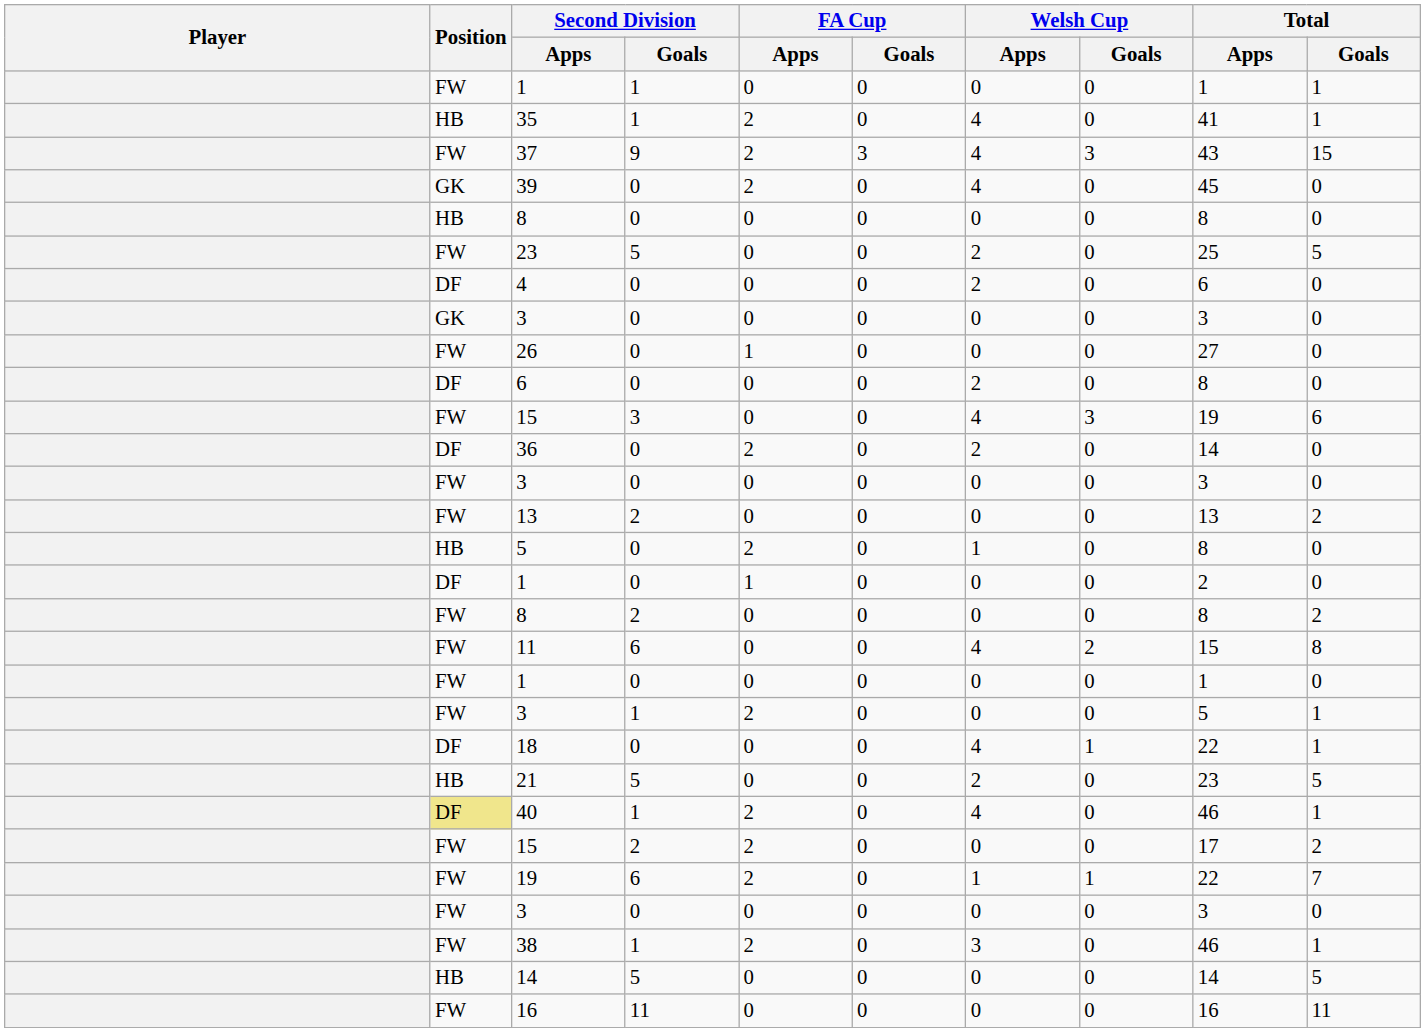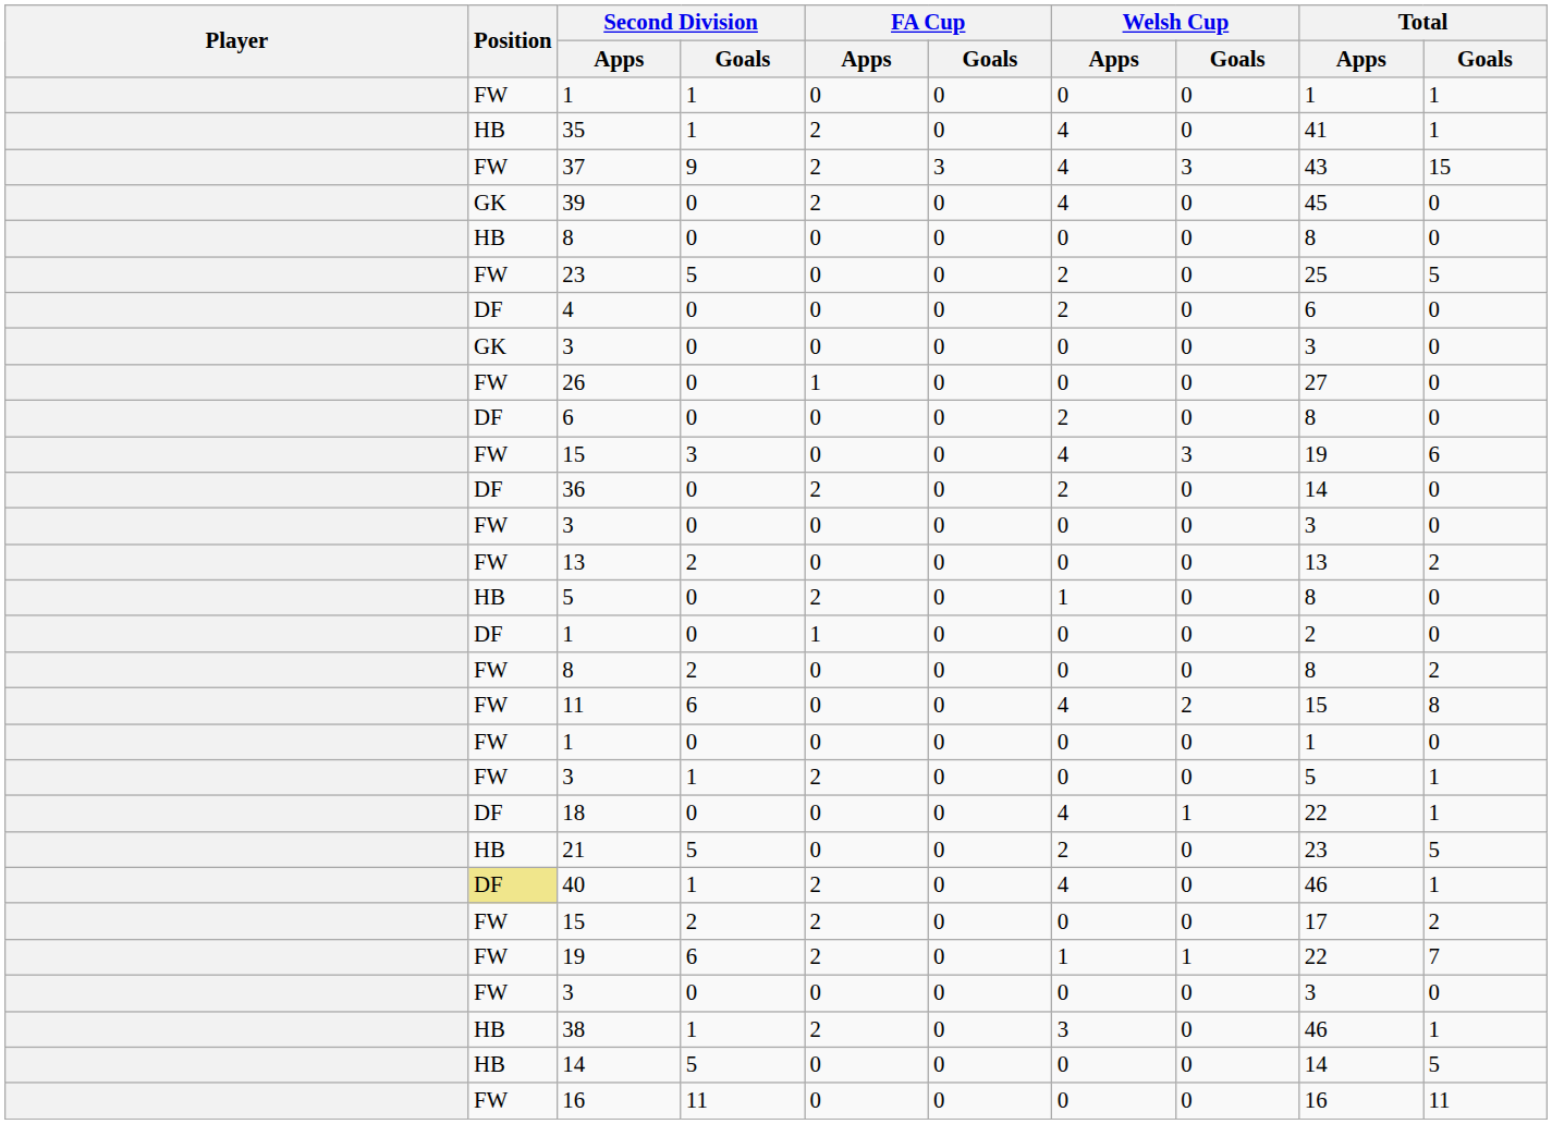 <table class="wikitable plainrowheaders sortable">
 <tr>
 <th rowspan=2 style="width:20em"scope=col>Player</th>
 <th rowspan=2>Position</th>
 <th colspan=2 style="width:10em"scope=col><a href='#'>Second Division</a></th>
 <th colspan=2 style="width:10em"scope=col><a href='#'>FA Cup</a></th>
 <th colspan=2 style="width:10em"scope=col><a href='#'>Welsh Cup</a></th>
 <th colspan=2 style="width:10em"scope=col>Total</th>
 </tr>
 <tr>
 <th style="width:5em">Apps</th>
 <th style="width:5em">Goals</th>
 <th style="width:5em">Apps</th>
 <th style="width:5em">Goals</th>
 <th style="width:5em">Apps</th>
 <th style="width:5em">Goals</th>
 <th style="width:5em">Apps</th>
 <th style="width:5em">Goals</th>
 </tr>
 <tr>
 <th scope=row></th>
 <td>FW</td>
 <td>1</td>
 <td>1</td>
 <td>0</td>
 <td>0</td>
 <td>0</td>
 <td>0</td>
 <td>1</td>
 <td>1</td>
 </tr>
 <tr>
 <th scope=row></th>
 <td>HB</td>
 <td>35</td>
 <td>1</td>
 <td>2</td>
 <td>0</td>
 <td>4</td>
 <td>0</td>
 <td>41</td>
 <td>1</td>
 </tr>
 <tr>
 <th scope=row></th>
 <td>FW</td>
 <td>37</td>
 <td>9</td>
 <td>2</td>
 <td>3</td>
 <td>4</td>
 <td>3</td>
 <td>43</td>
 <td>15</td>
 </tr>
 <tr>
 <th scope=row></th>
 <td>GK</td>
 <td>39</td>
 <td>0</td>
 <td>2</td>
 <td>0</td>
 <td>4</td>
 <td>0</td>
 <td>45</td>
 <td>0</td>
 </tr>
 <tr>
 <th scope=row></th>
 <td>HB</td>
 <td>8</td>
 <td>0</td>
 <td>0</td>
 <td>0</td>
 <td>0</td>
 <td>0</td>
 <td>8</td>
 <td>0</td>
 </tr>
 <tr>
 <th scope=row></th>
 <td>FW</td>
 <td>23</td>
 <td>5</td>
 <td>0</td>
 <td>0</td>
 <td>2</td>
 <td>0</td>
 <td>25</td>
 <td>5</td>
 </tr>
 <tr>
 <th scope=row></th>
 <td>DF</td>
 <td>4</td>
 <td>0</td>
 <td>0</td>
 <td>0</td>
 <td>2</td>
 <td>0</td>
 <td>6</td>
 <td>0</td>
 </tr>
 <tr>
 <th scope=row></th>
 <td>GK</td>
 <td>3</td>
 <td>0</td>
 <td>0</td>
 <td>0</td>
 <td>0</td>
 <td>0</td>
 <td>3</td>
 <td>0</td>
 </tr>
 <tr>
 <th scope=row></th>
 <td>FW</td>
 <td>26</td>
 <td>0</td>
 <td>1</td>
 <td>0</td>
 <td>0</td>
 <td>0</td>
 <td>27</td>
 <td>0</td>
 </tr>
 <tr>
 <th scope=row></th>
 <td>DF</td>
 <td>6</td>
 <td>0</td>
 <td>0</td>
 <td>0</td>
 <td>2</td>
 <td>0</td>
 <td>8</td>
 <td>0</td>
 </tr>
 <tr>
 <th scope=row></th>
 <td>FW</td>
 <td>15</td>
 <td>3</td>
 <td>0</td>
 <td>0</td>
 <td>4</td>
 <td>3</td>
 <td>19</td>
 <td>6</td>
 </tr>
 <tr>
 <th scope=row></th>
 <td>DF</td>
 <td>36</td>
 <td>0</td>
 <td>2</td>
 <td>0</td>
 <td>2</td>
 <td>0</td>
 <td>14</td>
 <td>0</td>
 </tr>
 <tr>
 <th scope=row></th>
 <td>FW</td>
 <td>3</td>
 <td>0</td>
 <td>0</td>
 <td>0</td>
 <td>0</td>
 <td>0</td>
 <td>3</td>
 <td>0</td>
 </tr>
 <tr>
 <th scope=row></th>
 <td>FW</td>
 <td>13</td>
 <td>2</td>
 <td>0</td>
 <td>0</td>
 <td>0</td>
 <td>0</td>
 <td>13</td>
 <td>2</td>
 </tr>
 <tr>
 <th scope=row></th>
 <td>HB</td>
 <td>5</td>
 <td>0</td>
 <td>2</td>
 <td>0</td>
 <td>1</td>
 <td>0</td>
 <td>8</td>
 <td>0</td>
 </tr>
 <tr>
 <th scope=row></th>
 <td>DF</td>
 <td>1</td>
 <td>0</td>
 <td>1</td>
 <td>0</td>
 <td>0</td>
 <td>0</td>
 <td>2</td>
 <td>0</td>
 </tr>
 <tr>
 <th scope=row></th>
 <td>FW</td>
 <td>8</td>
 <td>2</td>
 <td>0</td>
 <td>0</td>
 <td>0</td>
 <td>0</td>
 <td>8</td>
 <td>2</td>
 </tr>
 <tr>
 <th scope=row></th>
 <td>FW</td>
 <td>11</td>
 <td>6</td>
 <td>0</td>
 <td>0</td>
 <td>4</td>
 <td>2</td>
 <td>15</td>
 <td>8</td>
 </tr>
 <tr>
 <th scope=row></th>
 <td>FW</td>
 <td>1</td>
 <td>0</td>
 <td>0</td>
 <td>0</td>
 <td>0</td>
 <td>0</td>
 <td>1</td>
 <td>0</td>
 </tr>
 <tr>
 <th scope=row></th>
 <td>FW</td>
 <td>3</td>
 <td>1</td>
 <td>2</td>
 <td>0</td>
 <td>0</td>
 <td>0</td>
 <td>5</td>
 <td>1</td>
 </tr>
 <tr>
 <th scope=row></th>
 <td>DF</td>
 <td>18</td>
 <td>0</td>
 <td>0</td>
 <td>0</td>
 <td>4</td>
 <td>1</td>
 <td>22</td>
 <td>1</td>
 </tr>
 <tr>
 <th scope=row></th>
 <td>HB</td>
 <td>21</td>
 <td>5</td>
 <td>0</td>
 <td>0</td>
 <td>2</td>
 <td>0</td>
 <td>23</td>
 <td>5</td>
 </tr>
 <tr>
 <th scope=row></th>
 <td style="background: khaki;">DF</td>
 <td>40</td>
 <td>1</td>
 <td>2</td>
 <td>0</td>
 <td>4</td>
 <td>0</td>
 <td>46</td>
 <td>1</td>
 </tr>
 <tr>
 <th scope=row></th>
 <td>FW</td>
 <td>15</td>
 <td>2</td>
 <td>2</td>
 <td>0</td>
 <td>0</td>
 <td>0</td>
 <td>17</td>
 <td>2</td>
 </tr>
 <tr>
 <th scope=row></th>
 <td>FW</td>
 <td>19</td>
 <td>6</td>
 <td>2</td>
 <td>0</td>
 <td>1</td>
 <td>1</td>
 <td>22</td>
 <td>7</td>
 </tr>
 <tr>
 <th scope=row></th>
 <td>FW</td>
 <td>3</td>
 <td>0</td>
 <td>0</td>
 <td>0</td>
 <td>0</td>
 <td>0</td>
 <td>3</td>
 <td>0</td>
 </tr>
 <tr>
 <th scope=row></th>
-<td>FW</td>
+<td>HB</td>
 <td>38</td>
 <td>1</td>
 <td>2</td>
 <td>0</td>
 <td>3</td>
 <td>0</td>
 <td>46</td>
 <td>1</td>
 </tr>
 <tr>
 <th scope=row></th>
 <td>HB</td>
 <td>14</td>
 <td>5</td>
 <td>0</td>
 <td>0</td>
 <td>0</td>
 <td>0</td>
 <td>14</td>
 <td>5</td>
 </tr>
 <tr>
 <th scope=row></th>
 <td>FW</td>
 <td>16</td>
 <td>11</td>
 <td>0</td>
 <td>0</td>
 <td>0</td>
 <td>0</td>
 <td>16</td>
 <td>11</td>
 </tr>
 <tr>
 </tr>
 </table>
